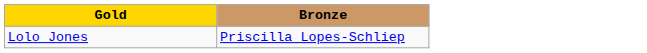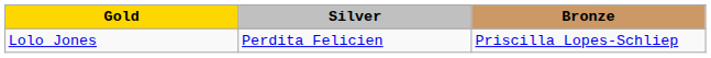 <table class="wikitable" style="text-align:left">
 <tr align="center">
 <td width=200 bgcolor=gold><strong>Gold</strong></td>
+<td width=200 bgcolor=silver><strong>Silver</strong></td>
 <td width=200 bgcolor=CC9966><strong>Bronze</strong></td>
 </tr>
 <tr>
 <td><a href='#'>Lolo Jones</a><br><em></em></td>
+<td><a href='#'>Perdita Felicien</a><br><em></em></td>
 <td><a href='#'>Priscilla Lopes-Schliep</a><br><em></em></td>
 </tr>
 </table>
